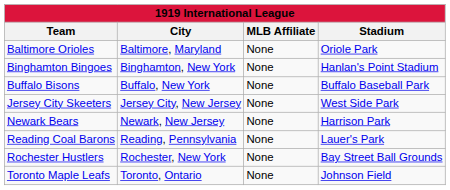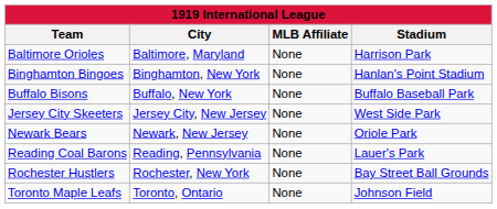 <table class="wikitable" style="width:auto">
 <tr>
 <td bgcolor="#DC143C" align="center" colspan="7"><strong><span>1919 International League</span></strong></td>
 </tr>
 <tr>
 <th>Team</th>
 <th>City</th>
 <th>MLB Affiliate</th>
 <th>Stadium</th>
 </tr>
 <tr>
 <td><a href='#'>Baltimore Orioles</a></td>
 <td><a href='#'>Baltimore</a>, <a href='#'>Maryland</a></td>
 <td>None</td>
-<td><a href='#'>Oriole Park</a></td>
+<td><a href='#'>Harrison Park</a></td>
 </tr>
 <tr>
 <td><a href='#'>Binghamton Bingoes</a></td>
 <td><a href='#'>Binghamton</a>, <a href='#'>New York</a></td>
 <td>None</td>
 <td><a href='#'>Hanlan's Point Stadium</a></td>
 </tr>
 <tr>
 <td><a href='#'>Buffalo Bisons</a></td>
 <td><a href='#'>Buffalo</a>, <a href='#'>New York</a></td>
 <td>None</td>
 <td><a href='#'>Buffalo Baseball Park</a></td>
 </tr>
 <tr>
 <td><a href='#'>Jersey City Skeeters</a></td>
 <td><a href='#'>Jersey City</a>, <a href='#'>New Jersey</a></td>
 <td>None</td>
 <td><a href='#'>West Side Park</a></td>
 </tr>
 <tr>
 <td><a href='#'>Newark Bears</a></td>
 <td><a href='#'>Newark</a>, <a href='#'>New Jersey</a></td>
 <td>None</td>
-<td><a href='#'>Harrison Park</a></td>
+<td><a href='#'>Oriole Park</a></td>
 </tr>
 <tr>
 <td><a href='#'>Reading Coal Barons</a></td>
 <td><a href='#'>Reading</a>, <a href='#'>Pennsylvania</a></td>
 <td>None</td>
 <td><a href='#'>Lauer's Park</a></td>
 </tr>
 <tr>
 <td><a href='#'>Rochester Hustlers</a></td>
 <td><a href='#'>Rochester</a>, <a href='#'>New York</a></td>
 <td>None</td>
 <td><a href='#'>Bay Street Ball Grounds</a></td>
 </tr>
 <tr>
 <td><a href='#'>Toronto Maple Leafs</a></td>
 <td><a href='#'>Toronto</a>, <a href='#'>Ontario</a></td>
 <td>None</td>
 <td><a href='#'>Johnson Field</a></td>
 </tr>
 </table>
